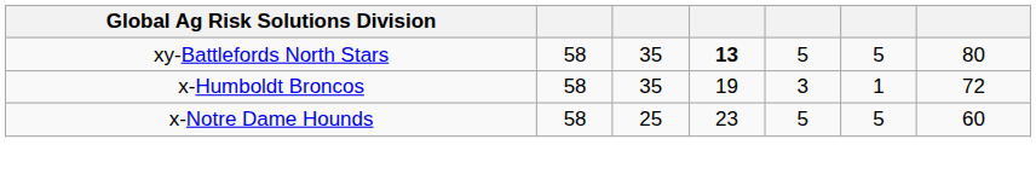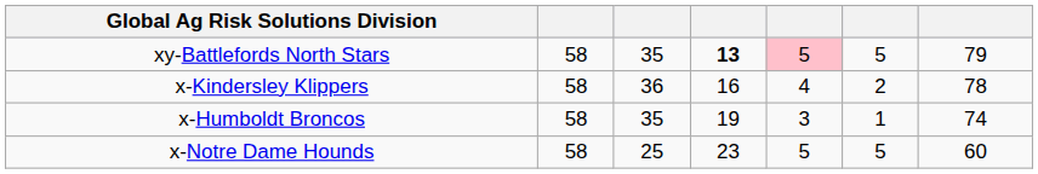 <table class="wikitable" style="text-align:center; width:50em">
 <tr bgcolor="#DDDDFF">
 <th width="35%">Global Ag Risk Solutions Division</th>
 <th width="5%"></th>
 <th width="5%"></th>
 <th width="5%"></th>
 <th width="5%"></th>
 <th width="5%"></th>
 <th width="7.5%"></th>
 </tr>
 <tr>
 <td>xy-<a href='#'>Battlefords North Stars</a></td>
 <td>58</td>
 <td>35</td>
 <td><strong>13</strong></td>
+<td style="background: pink;">5</td>
 <td>5</td>
-<td>5</td>
-<td>80</td>
+<td>79</td>
+</tr>
+<tr>
+<td>x-<a href='#'>Kindersley Klippers</a></td>
+<td>58</td>
+<td>36</td>
+<td>16</td>
+<td>4</td>
+<td>2</td>
+<td>78</td>
 </tr>
 <tr>
 <td>x-<a href='#'>Humboldt Broncos</a></td>
 <td>58</td>
 <td>35</td>
 <td>19</td>
 <td>3</td>
 <td>1</td>
-<td>72</td>
+<td>74</td>
 </tr>
 <tr>
 <td>x-<a href='#'>Notre Dame Hounds</a></td>
 <td>58</td>
 <td>25</td>
 <td>23</td>
 <td>5</td>
 <td>5</td>
 <td>60</td>
 </tr>
 </table>
